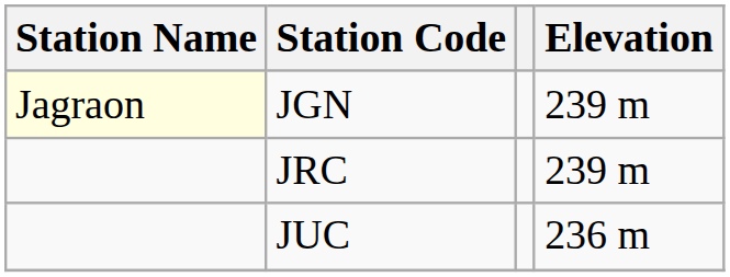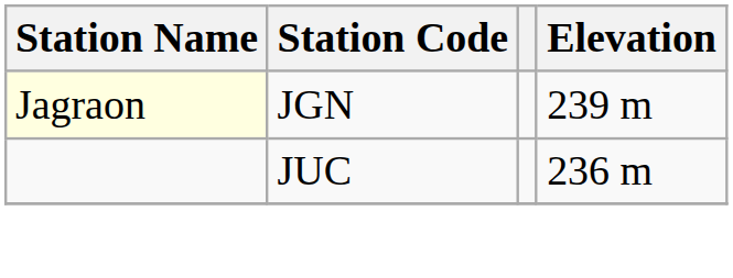 <table class="wikitable sortable">
 <tr>
 <th>Station Name</th>
 <th>Station Code</th>
 <th></th>
 <th>Elevation</th>
 </tr>
 <tr>
 <td style="background: lightyellow;">Jagraon</td>
 <td>JGN</td>
 <td></td>
 <td>239 m</td>
 </tr>
 <tr>
 <td></td>
-<td>JRC</td>
-<td></td>
-<td>239 m</td>
-</tr>
-<tr>
-<td></td>
 <td>JUC</td>
 <td></td>
 <td>236 m</td>
 </tr>
 <tr>
 </tr>
 </table>
